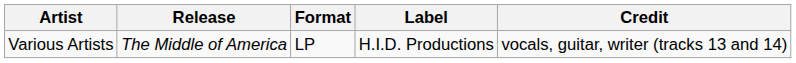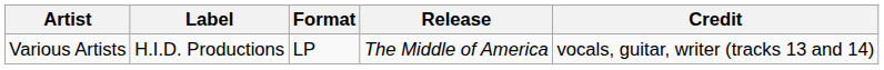 <table class="wikitable">
 <tr>
 <th>Artist</th>
+<th>Label</th>
+<th>Format</th>
 <th>Release</th>
-<th>Format</th>
-<th>Label</th>
 <th>Credit</th>
 </tr>
 <tr>
 <td>Various Artists</td>
+<td>H.I.D. Productions</td>
+<td>LP</td>
 <td><em>The Middle of America</em></td>
-<td>LP</td>
-<td>H.I.D. Productions</td>
 <td>vocals, guitar, writer (tracks 13 and 14)</td>
 </tr>
 </table>
